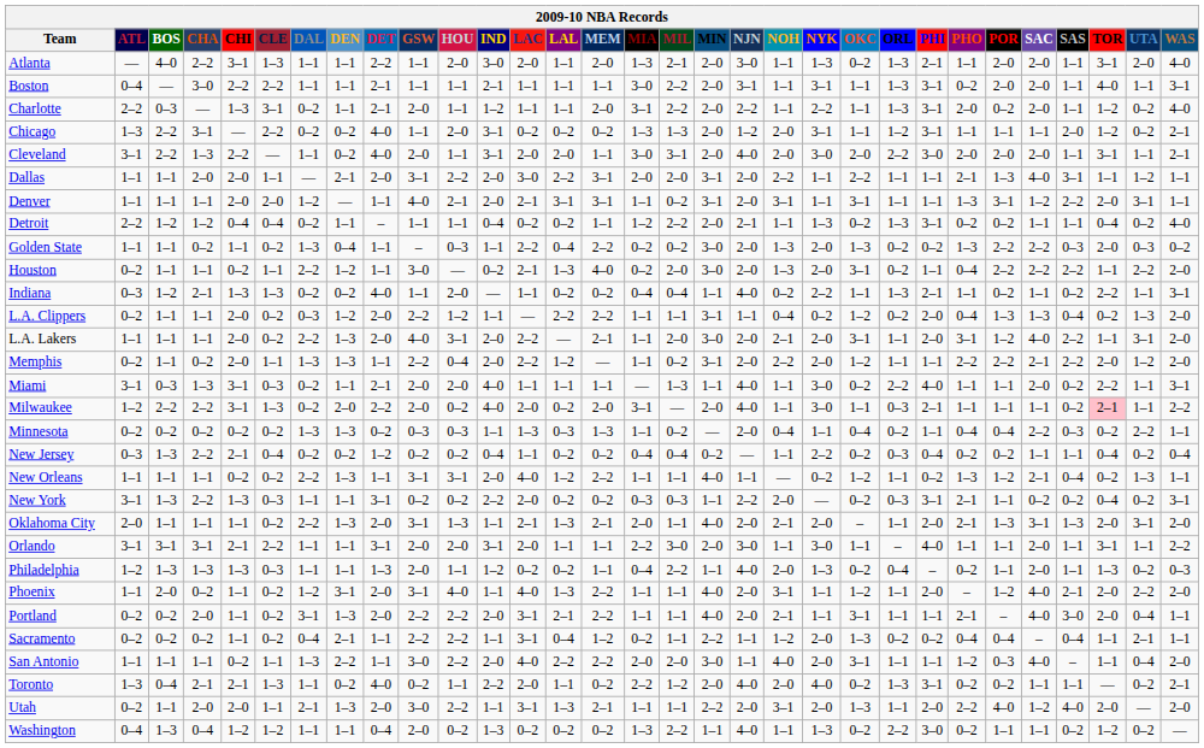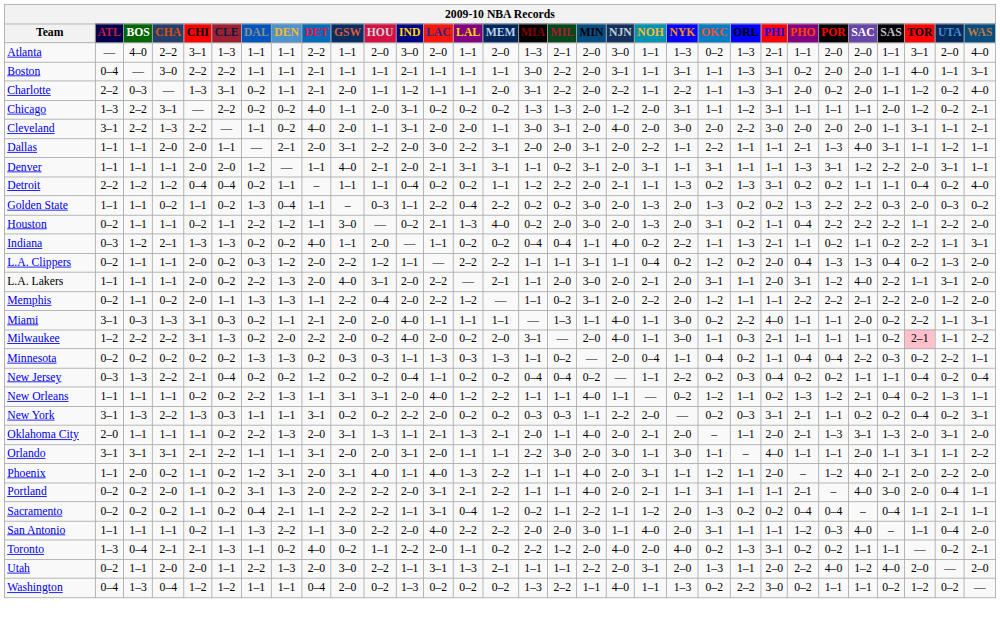 <table class="wikitable mw-collapsible mw-collapsed" style="font-size:86%; text-align:center;">
 <tr>
 <th colspan=31>2009-10 NBA Records</th>
 </tr>
 <tr>
 <th width=100>Team</th>
 <th style="background:#00004d;color:#C41E3a;width=35">ATL</th>
 <th style="background:#006400;color:#FFFFFF;width=35">BOS</th>
 <th style="background:#253E6A;color:#DF5106;width=35">CHA</th>
 <th style="background:#FF0000;color:#000000;width=35">CHI</th>
 <th style="background:#9F1F32;color:#001D43;width=35">CLE</th>
 <th style="background:#0055BA;color:#898D8F;width=35">DAL</th>
 <th style="background:#4C92CC;color:#FDB827;width=35">DEN</th>
 <th style="background:#006BB7;color:#ED164B;width=35">DET</th>
 <th style="background:#072E63;color:#DC5A34;width=35">GSW</th>
 <th style="background:#D31145;color:#CBD4D8;width=35">HOU</th>
 <th style="background:#000080;color:#FFD700;width=35">IND</th>
 <th style="background:#F9160D;color:#1A2E8B;width=35">LAC</th>
 <th style="background:#800080;color:#FFD700;width=35">LAL</th>
 <th style="background:#00265B;color:#BAD1EB;width=35">MEM</th>
 <th style="background:#000000;color:#8B0000;width=35">MIA</th>
 <th style="background:#00471B;color:#AC1A2F;width=35">MIL</th>
 <th style="background:#044D80;color:#000000;width=35">MIN</th>
 <th style="background:#12305B;color:#C4CED4;width=35">NJN</th>
 <th style="background:#0093B1;color:#FDB827;width=35">NOH</th>
 <th style="background:#0000FF;color:#FF8C00;width=35">NYK</th>
 <th style="background:#007DC3;color:#F05033;width=35">OKC</th>
 <th style="background:#0000FF;color:#000000;width=35">ORL</th>
 <th style="background:#FF0000;color:#0000FF;width=35">PHI</th>
 <th style="background:#800080;color:#FF4500;width=35">PHO</th>
 <th style="background:#000000;color:#FF0000;width=35">POR</th>
 <th style="background:#6846A8;color:#FFFFFF;width=35">SAC</th>
 <th style="background:#000000;color:#C0C0C0;width=35">SAS</th>
 <th style="background:#FF0000;color:#000000;width=35">TOR</th>
 <th style="background:#042A5C;color:#4C8ECC;width=35">UTA</th>
 <th style="background:#044D7D;color:#BC7A44;width=35">WAS</th>
 </tr>
 <tr>
 <td style="text-align:left;"><a href='#'>Atlanta</a></td>
 <td>—</td>
 <td>4–0</td>
 <td>2–2</td>
 <td>3–1</td>
 <td>1–3</td>
 <td>1–1</td>
 <td>1–1</td>
 <td>2–2</td>
 <td>1–1</td>
 <td>2–0</td>
 <td>3–0</td>
 <td>2–0</td>
 <td>1–1</td>
 <td>2–0</td>
 <td>1–3</td>
 <td>2–1</td>
 <td>2–0</td>
 <td>3–0</td>
 <td>1–1</td>
 <td>1–3</td>
 <td>0–2</td>
 <td>1–3</td>
 <td>2–1</td>
 <td>1–1</td>
 <td>2–0</td>
 <td>2–0</td>
 <td>1–1</td>
 <td>3–1</td>
 <td>2–0</td>
 <td>4–0</td>
 </tr>
 <tr>
 <td style="text-align:left;"><a href='#'>Boston</a></td>
 <td>0–4</td>
 <td>—</td>
 <td>3–0</td>
 <td>2–2</td>
 <td>2–2</td>
 <td>1–1</td>
 <td>1–1</td>
 <td>2–1</td>
 <td>1–1</td>
 <td>1–1</td>
 <td>2–1</td>
 <td>1–1</td>
 <td>1–1</td>
 <td>1–1</td>
 <td>3–0</td>
 <td>2–2</td>
 <td>2–0</td>
 <td>3–1</td>
 <td>1–1</td>
 <td>3–1</td>
 <td>1–1</td>
 <td>1–3</td>
 <td>3–1</td>
 <td>0–2</td>
 <td>2–0</td>
 <td>2–0</td>
 <td>1–1</td>
 <td>4–0</td>
 <td>1–1</td>
 <td>3–1</td>
 </tr>
 <tr>
 <td style="text-align:left;"><a href='#'>Charlotte</a></td>
 <td>2–2</td>
 <td>0–3</td>
 <td>—</td>
 <td>1–3</td>
 <td>3–1</td>
 <td>0–2</td>
 <td>1–1</td>
 <td>2–1</td>
 <td>2–0</td>
 <td>1–1</td>
 <td>1–2</td>
 <td>1–1</td>
 <td>1–1</td>
 <td>2–0</td>
 <td>3–1</td>
 <td>2–2</td>
 <td>2–0</td>
 <td>2–2</td>
 <td>1–1</td>
 <td>2–2</td>
 <td>1–1</td>
 <td>1–3</td>
 <td>3–1</td>
 <td>2–0</td>
 <td>0–2</td>
 <td>2–0</td>
 <td>1–1</td>
 <td>1–2</td>
 <td>0–2</td>
 <td>4–0</td>
 </tr>
 <tr>
 <td style="text-align:left;"><a href='#'>Chicago</a></td>
 <td>1–3</td>
 <td>2–2</td>
 <td>3–1</td>
 <td>—</td>
 <td>2–2</td>
 <td>0–2</td>
 <td>0–2</td>
 <td>4–0</td>
 <td>1–1</td>
 <td>2–0</td>
 <td>3–1</td>
 <td>0–2</td>
 <td>0–2</td>
 <td>0–2</td>
 <td>1–3</td>
 <td>1–3</td>
 <td>2–0</td>
 <td>1–2</td>
 <td>2–0</td>
 <td>3–1</td>
 <td>1–1</td>
 <td>1–2</td>
 <td>3–1</td>
 <td>1–1</td>
 <td>1–1</td>
 <td>1–1</td>
 <td>2–0</td>
 <td>1–2</td>
 <td>0–2</td>
 <td>2–1</td>
 </tr>
 <tr>
 <td style="text-align:left;"><a href='#'>Cleveland</a></td>
 <td>3–1</td>
 <td>2–2</td>
 <td>1–3</td>
 <td>2–2</td>
 <td>—</td>
 <td>1–1</td>
 <td>0–2</td>
 <td>4–0</td>
 <td>2–0</td>
 <td>1–1</td>
 <td>3–1</td>
 <td>2–0</td>
 <td>2–0</td>
 <td>1–1</td>
 <td>3–0</td>
 <td>3–1</td>
 <td>2–0</td>
 <td>4–0</td>
 <td>2–0</td>
 <td>3–0</td>
 <td>2–0</td>
 <td>2–2</td>
 <td>3–0</td>
 <td>2–0</td>
 <td>2–0</td>
 <td>2–0</td>
 <td>1–1</td>
 <td>3–1</td>
 <td>1–1</td>
 <td>2–1</td>
 </tr>
 <tr>
 <td style="text-align:left;"><a href='#'>Dallas</a></td>
 <td>1–1</td>
 <td>1–1</td>
 <td>2–0</td>
 <td>2–0</td>
 <td>1–1</td>
 <td>—</td>
 <td>2–1</td>
 <td>2–0</td>
 <td>3–1</td>
 <td>2–2</td>
 <td>2–0</td>
 <td>3–0</td>
 <td>2–2</td>
 <td>3–1</td>
 <td>2–0</td>
 <td>2–0</td>
 <td>3–1</td>
 <td>2–0</td>
 <td>2–2</td>
 <td>1–1</td>
 <td>2–2</td>
 <td>1–1</td>
 <td>1–1</td>
 <td>2–1</td>
 <td>1–3</td>
 <td>4–0</td>
 <td>3–1</td>
 <td>1–1</td>
 <td>1–2</td>
 <td>1–1</td>
 </tr>
 <tr>
 <td style="text-align:left;"><a href='#'>Denver</a></td>
 <td>1–1</td>
 <td>1–1</td>
 <td>1–1</td>
 <td>2–0</td>
 <td>2–0</td>
 <td>1–2</td>
 <td>—</td>
 <td>1–1</td>
 <td>4–0</td>
 <td>2–1</td>
 <td>2–0</td>
 <td>2–1</td>
 <td>3–1</td>
 <td>3–1</td>
 <td>1–1</td>
 <td>0–2</td>
 <td>3–1</td>
 <td>2–0</td>
 <td>3–1</td>
 <td>1–1</td>
 <td>3–1</td>
 <td>1–1</td>
 <td>1–1</td>
 <td>1–3</td>
 <td>3–1</td>
 <td>1–2</td>
 <td>2–2</td>
 <td>2–0</td>
 <td>3–1</td>
 <td>1–1</td>
 </tr>
 <tr>
 <td style="text-align:left;"><a href='#'>Detroit</a></td>
 <td>2–2</td>
 <td>1–2</td>
 <td>1–2</td>
 <td>0–4</td>
 <td>0–4</td>
 <td>0–2</td>
 <td>1–1</td>
 <td>–</td>
 <td>1–1</td>
 <td>1–1</td>
 <td>0–4</td>
 <td>0–2</td>
 <td>0–2</td>
 <td>1–1</td>
 <td>1–2</td>
 <td>2–2</td>
 <td>2–0</td>
 <td>2–1</td>
 <td>1–1</td>
 <td>1–3</td>
 <td>0–2</td>
 <td>1–3</td>
 <td>3–1</td>
 <td>0–2</td>
 <td>0–2</td>
 <td>1–1</td>
 <td>1–1</td>
 <td>0–4</td>
 <td>0–2</td>
 <td>4–0</td>
 </tr>
 <tr>
 <td style="text-align:left;"><a href='#'>Golden State</a></td>
 <td>1–1</td>
 <td>1–1</td>
 <td>0–2</td>
 <td>1–1</td>
 <td>0–2</td>
 <td>1–3</td>
 <td>0–4</td>
 <td>1–1</td>
 <td>–</td>
 <td>0–3</td>
 <td>1–1</td>
 <td>2–2</td>
 <td>0–4</td>
 <td>2–2</td>
 <td>0–2</td>
 <td>0–2</td>
 <td>3–0</td>
 <td>2–0</td>
 <td>1–3</td>
 <td>2–0</td>
 <td>1–3</td>
 <td>0–2</td>
 <td>0–2</td>
 <td>1–3</td>
 <td>2–2</td>
 <td>2–2</td>
 <td>0–3</td>
 <td>2–0</td>
 <td>0–3</td>
 <td>0–2</td>
 </tr>
 <tr>
 <td style="text-align:left;"><a href='#'>Houston</a></td>
 <td>0–2</td>
 <td>1–1</td>
 <td>1–1</td>
 <td>0–2</td>
 <td>1–1</td>
 <td>2–2</td>
 <td>1–2</td>
 <td>1–1</td>
 <td>3–0</td>
 <td>—</td>
 <td>0–2</td>
 <td>2–1</td>
 <td>1–3</td>
 <td>4–0</td>
 <td>0–2</td>
 <td>2–0</td>
 <td>3–0</td>
 <td>2–0</td>
 <td>1–3</td>
 <td>2–0</td>
 <td>3–1</td>
 <td>0–2</td>
 <td>1–1</td>
 <td>0–4</td>
 <td>2–2</td>
 <td>2–2</td>
 <td>2–2</td>
 <td>1–1</td>
 <td>2–2</td>
 <td>2–0</td>
 </tr>
 <tr>
 <td style="text-align:left;"><a href='#'>Indiana</a></td>
 <td>0–3</td>
 <td>1–2</td>
 <td>2–1</td>
 <td>1–3</td>
 <td>1–3</td>
 <td>0–2</td>
 <td>0–2</td>
 <td>4–0</td>
 <td>1–1</td>
 <td>2–0</td>
 <td>—</td>
 <td>1–1</td>
 <td>0–2</td>
 <td>0–2</td>
 <td>0–4</td>
 <td>0–4</td>
 <td>1–1</td>
 <td>4–0</td>
 <td>0–2</td>
 <td>2–2</td>
 <td>1–1</td>
 <td>1–3</td>
 <td>2–1</td>
 <td>1–1</td>
 <td>0–2</td>
 <td>1–1</td>
 <td>0–2</td>
 <td>2–2</td>
 <td>1–1</td>
 <td>3–1</td>
 </tr>
 <tr>
 <td style="text-align:left;"><a href='#'>L.A. Clippers</a></td>
 <td>0–2</td>
 <td>1–1</td>
 <td>1–1</td>
 <td>2–0</td>
 <td>0–2</td>
 <td>0–3</td>
 <td>1–2</td>
 <td>2–0</td>
 <td>2–2</td>
 <td>1–2</td>
 <td>1–1</td>
 <td>—</td>
 <td>2–2</td>
 <td>2–2</td>
 <td>1–1</td>
 <td>1–1</td>
 <td>3–1</td>
 <td>1–1</td>
 <td>0–4</td>
 <td>0–2</td>
 <td>1–2</td>
 <td>0–2</td>
 <td>2–0</td>
 <td>0–4</td>
 <td>1–3</td>
 <td>1–3</td>
 <td>0–4</td>
 <td>0–2</td>
 <td>1–3</td>
 <td>2–0</td>
 </tr>
 <tr>
 <td style="text-align:left;">L.A. Lakers</td>
 <td>1–1</td>
 <td>1–1</td>
 <td>1–1</td>
 <td>2–0</td>
 <td>0–2</td>
 <td>2–2</td>
 <td>1–3</td>
 <td>2–0</td>
 <td>4–0</td>
 <td>3–1</td>
 <td>2–0</td>
 <td>2–2</td>
 <td>—</td>
 <td>2–1</td>
 <td>1–1</td>
 <td>2–0</td>
 <td>3–0</td>
 <td>2–0</td>
 <td>2–1</td>
 <td>2–0</td>
 <td>3–1</td>
 <td>1–1</td>
 <td>2–0</td>
 <td>3–1</td>
 <td>1–2</td>
 <td>4–0</td>
 <td>2–2</td>
 <td>1–1</td>
 <td>3–1</td>
 <td>2–0</td>
 </tr>
 <tr>
 <td style="text-align:left;"><a href='#'>Memphis</a></td>
 <td>0–2</td>
 <td>1–1</td>
 <td>0–2</td>
 <td>2–0</td>
 <td>1–1</td>
 <td>1–3</td>
 <td>1–3</td>
 <td>1–1</td>
 <td>2–2</td>
 <td>0–4</td>
 <td>2–0</td>
 <td>2–2</td>
 <td>1–2</td>
 <td>—</td>
 <td>1–1</td>
 <td>0–2</td>
 <td>3–1</td>
 <td>2–0</td>
 <td>2–2</td>
 <td>2–0</td>
 <td>1–2</td>
 <td>1–1</td>
 <td>1–1</td>
 <td>2–2</td>
 <td>2–2</td>
 <td>2–1</td>
 <td>2–2</td>
 <td>2–0</td>
 <td>1–2</td>
 <td>2–0</td>
 </tr>
 <tr>
 <td style="text-align:left;"><a href='#'>Miami</a></td>
 <td>3–1</td>
 <td>0–3</td>
 <td>1–3</td>
 <td>3–1</td>
 <td>0–3</td>
 <td>0–2</td>
 <td>1–1</td>
 <td>2–1</td>
 <td>2–0</td>
 <td>2–0</td>
 <td>4–0</td>
 <td>1–1</td>
 <td>1–1</td>
 <td>1–1</td>
 <td>—</td>
 <td>1–3</td>
 <td>1–1</td>
 <td>4–0</td>
 <td>1–1</td>
 <td>3–0</td>
 <td>0–2</td>
 <td>2–2</td>
 <td>4–0</td>
 <td>1–1</td>
 <td>1–1</td>
 <td>2–0</td>
 <td>0–2</td>
 <td>2–2</td>
 <td>1–1</td>
 <td>3–1</td>
 </tr>
 <tr>
 <td style="text-align:left;"><a href='#'>Milwaukee</a></td>
 <td>1–2</td>
 <td>2–2</td>
 <td>2–2</td>
 <td>3–1</td>
 <td>1–3</td>
 <td>0–2</td>
 <td>2–0</td>
 <td>2–2</td>
 <td>2–0</td>
 <td>0–2</td>
 <td>4–0</td>
 <td>2–0</td>
 <td>0–2</td>
 <td>2–0</td>
 <td>3–1</td>
 <td>—</td>
 <td>2–0</td>
 <td>4–0</td>
 <td>1–1</td>
 <td>3–0</td>
 <td>1–1</td>
 <td>0–3</td>
 <td>2–1</td>
 <td>1–1</td>
 <td>1–1</td>
 <td>1–1</td>
 <td>0–2</td>
 <td style="background: pink;">2–1</td>
 <td>1–1</td>
 <td>2–2</td>
 </tr>
 <tr>
 <td style="text-align:left;"><a href='#'>Minnesota</a></td>
 <td>0–2</td>
 <td>0–2</td>
 <td>0–2</td>
 <td>0–2</td>
 <td>0–2</td>
 <td>1–3</td>
 <td>1–3</td>
 <td>0–2</td>
 <td>0–3</td>
 <td>0–3</td>
 <td>1–1</td>
 <td>1–3</td>
 <td>0–3</td>
 <td>1–3</td>
 <td>1–1</td>
 <td>0–2</td>
 <td>—</td>
 <td>2–0</td>
 <td>0–4</td>
 <td>1–1</td>
 <td>0–4</td>
 <td>0–2</td>
 <td>1–1</td>
 <td>0–4</td>
 <td>0–4</td>
 <td>2–2</td>
 <td>0–3</td>
 <td>0–2</td>
 <td>2–2</td>
 <td>1–1</td>
 </tr>
 <tr>
 <td style="text-align:left;"><a href='#'>New Jersey</a></td>
 <td>0–3</td>
 <td>1–3</td>
 <td>2–2</td>
 <td>2–1</td>
 <td>0–4</td>
 <td>0–2</td>
 <td>0–2</td>
 <td>1–2</td>
 <td>0–2</td>
 <td>0–2</td>
 <td>0–4</td>
 <td>1–1</td>
 <td>0–2</td>
 <td>0–2</td>
 <td>0–4</td>
 <td>0–4</td>
 <td>0–2</td>
 <td>—</td>
 <td>1–1</td>
 <td>2–2</td>
 <td>0–2</td>
 <td>0–3</td>
 <td>0–4</td>
 <td>0–2</td>
 <td>0–2</td>
 <td>1–1</td>
 <td>1–1</td>
 <td>0–4</td>
 <td>0–2</td>
 <td>0–4</td>
 </tr>
 <tr>
 <td style="text-align:left;"><a href='#'>New Orleans</a></td>
 <td>1–1</td>
 <td>1–1</td>
 <td>1–1</td>
 <td>0–2</td>
 <td>0–2</td>
 <td>2–2</td>
 <td>1–3</td>
 <td>1–1</td>
 <td>3–1</td>
 <td>3–1</td>
 <td>2–0</td>
 <td>4–0</td>
 <td>1–2</td>
 <td>2–2</td>
 <td>1–1</td>
 <td>1–1</td>
 <td>4–0</td>
 <td>1–1</td>
 <td>—</td>
 <td>0–2</td>
 <td>1–2</td>
 <td>1–1</td>
 <td>0–2</td>
 <td>1–3</td>
 <td>1–2</td>
 <td>2–1</td>
 <td>0–4</td>
 <td>0–2</td>
 <td>1–3</td>
 <td>1–1</td>
 </tr>
 <tr>
 <td style="text-align:left;"><a href='#'>New York</a></td>
 <td>3–1</td>
 <td>1–3</td>
 <td>2–2</td>
 <td>1–3</td>
 <td>0–3</td>
 <td>1–1</td>
 <td>1–1</td>
 <td>3–1</td>
 <td>0–2</td>
 <td>0–2</td>
 <td>2–2</td>
 <td>2–0</td>
 <td>0–2</td>
 <td>0–2</td>
 <td>0–3</td>
 <td>0–3</td>
 <td>1–1</td>
 <td>2–2</td>
 <td>2–0</td>
 <td>—</td>
 <td>0–2</td>
 <td>0–3</td>
 <td>3–1</td>
 <td>2–1</td>
 <td>1–1</td>
 <td>0–2</td>
 <td>0–2</td>
 <td>0–4</td>
 <td>0–2</td>
 <td>3–1</td>
 </tr>
 <tr>
 <td style="text-align:left;"><a href='#'>Oklahoma City</a></td>
 <td>2–0</td>
 <td>1–1</td>
 <td>1–1</td>
 <td>1–1</td>
 <td>0–2</td>
 <td>2–2</td>
 <td>1–3</td>
 <td>2–0</td>
 <td>3–1</td>
 <td>1–3</td>
 <td>1–1</td>
 <td>2–1</td>
 <td>1–3</td>
 <td>2–1</td>
 <td>2–0</td>
 <td>1–1</td>
 <td>4–0</td>
 <td>2–0</td>
 <td>2–1</td>
 <td>2–0</td>
 <td>–</td>
 <td>1–1</td>
 <td>2–0</td>
 <td>2–1</td>
 <td>1–3</td>
 <td>3–1</td>
 <td>1–3</td>
 <td>2–0</td>
 <td>3–1</td>
 <td>2–0</td>
 </tr>
 <tr>
 <td style="text-align:left;"><a href='#'>Orlando</a></td>
 <td>3–1</td>
 <td>3–1</td>
 <td>3–1</td>
 <td>2–1</td>
 <td>2–2</td>
 <td>1–1</td>
 <td>1–1</td>
 <td>3–1</td>
 <td>2–0</td>
 <td>2–0</td>
 <td>3–1</td>
 <td>2–0</td>
 <td>1–1</td>
 <td>1–1</td>
 <td>2–2</td>
 <td>3–0</td>
 <td>2–0</td>
 <td>3–0</td>
 <td>1–1</td>
 <td>3–0</td>
 <td>1–1</td>
 <td>–</td>
 <td>4–0</td>
 <td>1–1</td>
 <td>1–1</td>
 <td>2–0</td>
 <td>1–1</td>
 <td>3–1</td>
 <td>1–1</td>
 <td>2–2</td>
 </tr>
 <tr>
-<td style="text-align:left;"><a href='#'>Philadelphia</a></td>
-<td>1–2</td>
-<td>1–3</td>
-<td>1–3</td>
-<td>1–3</td>
-<td>0–3</td>
-<td>1–1</td>
-<td>1–1</td>
-<td>1–3</td>
-<td>2–0</td>
-<td>1–1</td>
-<td>1–2</td>
-<td>0–2</td>
-<td>0–2</td>
-<td>1–1</td>
-<td>0–4</td>
-<td>2–2</td>
-<td>1–1</td>
-<td>4–0</td>
-<td>2–0</td>
-<td>1–3</td>
-<td>0–2</td>
-<td>0–4</td>
-<td>–</td>
-<td>0–2</td>
-<td>1–1</td>
-<td>2–0</td>
-<td>1–1</td>
-<td>1–3</td>
-<td>0–2</td>
-<td>0–3</td>
-</tr>
-<tr>
 <td style="text-align:left;"><a href='#'>Phoenix</a></td>
 <td>1–1</td>
 <td>2–0</td>
 <td>0–2</td>
 <td>1–1</td>
 <td>0–2</td>
 <td>1–2</td>
 <td>3–1</td>
 <td>2–0</td>
 <td>3–1</td>
 <td>4–0</td>
 <td>1–1</td>
 <td>4–0</td>
 <td>1–3</td>
 <td>2–2</td>
 <td>1–1</td>
 <td>1–1</td>
 <td>4–0</td>
 <td>2–0</td>
 <td>3–1</td>
 <td>1–1</td>
 <td>1–2</td>
 <td>1–1</td>
 <td>2–0</td>
 <td>–</td>
 <td>1–2</td>
 <td>4–0</td>
 <td>2–1</td>
 <td>2–0</td>
 <td>2–2</td>
 <td>2–0</td>
 </tr>
 <tr>
 <td style="text-align:left;"><a href='#'>Portland</a></td>
 <td>0–2</td>
 <td>0–2</td>
 <td>2–0</td>
 <td>1–1</td>
 <td>0–2</td>
 <td>3–1</td>
 <td>1–3</td>
 <td>2–0</td>
 <td>2–2</td>
 <td>2–2</td>
 <td>2–0</td>
 <td>3–1</td>
 <td>2–1</td>
 <td>2–2</td>
 <td>1–1</td>
 <td>1–1</td>
 <td>4–0</td>
 <td>2–0</td>
 <td>2–1</td>
 <td>1–1</td>
 <td>3–1</td>
 <td>1–1</td>
 <td>1–1</td>
 <td>2–1</td>
 <td>–</td>
 <td>4–0</td>
 <td>3–0</td>
 <td>2–0</td>
 <td>0–4</td>
 <td>1–1</td>
 </tr>
 <tr>
 <td style="text-align:left;"><a href='#'>Sacramento</a></td>
 <td>0–2</td>
 <td>0–2</td>
 <td>0–2</td>
 <td>1–1</td>
 <td>0–2</td>
 <td>0–4</td>
 <td>2–1</td>
 <td>1–1</td>
 <td>2–2</td>
 <td>2–2</td>
 <td>1–1</td>
 <td>3–1</td>
 <td>0–4</td>
 <td>1–2</td>
 <td>0–2</td>
 <td>1–1</td>
 <td>2–2</td>
 <td>1–1</td>
 <td>1–2</td>
 <td>2–0</td>
 <td>1–3</td>
 <td>0–2</td>
 <td>0–2</td>
 <td>0–4</td>
 <td>0–4</td>
 <td>–</td>
 <td>0–4</td>
 <td>1–1</td>
 <td>2–1</td>
 <td>1–1</td>
 </tr>
 <tr>
 <td style="text-align:left;"><a href='#'>San Antonio</a></td>
 <td>1–1</td>
 <td>1–1</td>
 <td>1–1</td>
 <td>0–2</td>
 <td>1–1</td>
 <td>1–3</td>
 <td>2–2</td>
 <td>1–1</td>
 <td>3–0</td>
 <td>2–2</td>
 <td>2–0</td>
 <td>4–0</td>
 <td>2–2</td>
 <td>2–2</td>
 <td>2–0</td>
 <td>2–0</td>
 <td>3–0</td>
 <td>1–1</td>
 <td>4–0</td>
 <td>2–0</td>
 <td>3–1</td>
 <td>1–1</td>
 <td>1–1</td>
 <td>1–2</td>
 <td>0–3</td>
 <td>4–0</td>
 <td>–</td>
 <td>1–1</td>
 <td>0–4</td>
 <td>2–0</td>
 </tr>
 <tr>
 <td style="text-align:left;"><a href='#'>Toronto</a></td>
 <td>1–3</td>
 <td>0–4</td>
 <td>2–1</td>
 <td>2–1</td>
 <td>1–3</td>
 <td>1–1</td>
 <td>0–2</td>
 <td>4–0</td>
 <td>0–2</td>
 <td>1–1</td>
 <td>2–2</td>
 <td>2–0</td>
 <td>1–1</td>
 <td>0–2</td>
 <td>2–2</td>
 <td>1–2</td>
 <td>2–0</td>
 <td>4–0</td>
 <td>2–0</td>
 <td>4–0</td>
 <td>0–2</td>
 <td>1–3</td>
 <td>3–1</td>
 <td>0–2</td>
 <td>0–2</td>
 <td>1–1</td>
 <td>1–1</td>
 <td>—</td>
 <td>0–2</td>
 <td>2–1</td>
 </tr>
 <tr>
 <td style="text-align:left;"><a href='#'>Utah</a></td>
 <td>0–2</td>
 <td>1–1</td>
 <td>2–0</td>
 <td>2–0</td>
 <td>1–1</td>
-<td>2–1</td>
+<td>2–2</td>
 <td>1–3</td>
 <td>2–0</td>
 <td>3–0</td>
 <td>2–2</td>
 <td>1–1</td>
 <td>3–1</td>
 <td>1–3</td>
 <td>2–1</td>
 <td>1–1</td>
 <td>1–1</td>
 <td>2–2</td>
 <td>2–0</td>
 <td>3–1</td>
 <td>2–0</td>
 <td>1–3</td>
 <td>1–1</td>
 <td>2–0</td>
 <td>2–2</td>
 <td>4–0</td>
 <td>1–2</td>
 <td>4–0</td>
 <td>2–0</td>
 <td>—</td>
 <td>2–0</td>
 </tr>
 <tr>
 <td style="text-align:left;"><a href='#'>Washington</a></td>
 <td>0–4</td>
 <td>1–3</td>
 <td>0–4</td>
 <td>1–2</td>
 <td>1–2</td>
 <td>1–1</td>
 <td>1–1</td>
 <td>0–4</td>
 <td>2–0</td>
 <td>0–2</td>
 <td>1–3</td>
 <td>0–2</td>
 <td>0–2</td>
 <td>0–2</td>
 <td>1–3</td>
 <td>2–2</td>
 <td>1–1</td>
 <td>4–0</td>
 <td>1–1</td>
 <td>1–3</td>
 <td>0–2</td>
 <td>2–2</td>
 <td>3–0</td>
 <td>0–2</td>
 <td>1–1</td>
 <td>1–1</td>
 <td>0–2</td>
 <td>1–2</td>
 <td>0–2</td>
 <td>—</td>
 </tr>
 </table>
